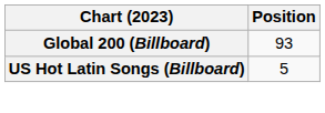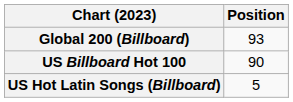 <table class="wikitable sortable plainrowheaders" style="text-align:center">
 <tr>
 <th scope="col">Chart (2023)</th>
 <th scope="col">Position</th>
 </tr>
 <tr>
 <th scope="row">Global 200 (<em>Billboard</em>)</th>
 <td>93</td>
 </tr>
 <tr>
+<th scope="row">US <em>Billboard</em> Hot 100</th>
+<td>90</td>
+</tr>
+<tr>
 <th scope="row">US Hot Latin Songs (<em>Billboard</em>)</th>
 <td>5</td>
 </tr>
 </table>
